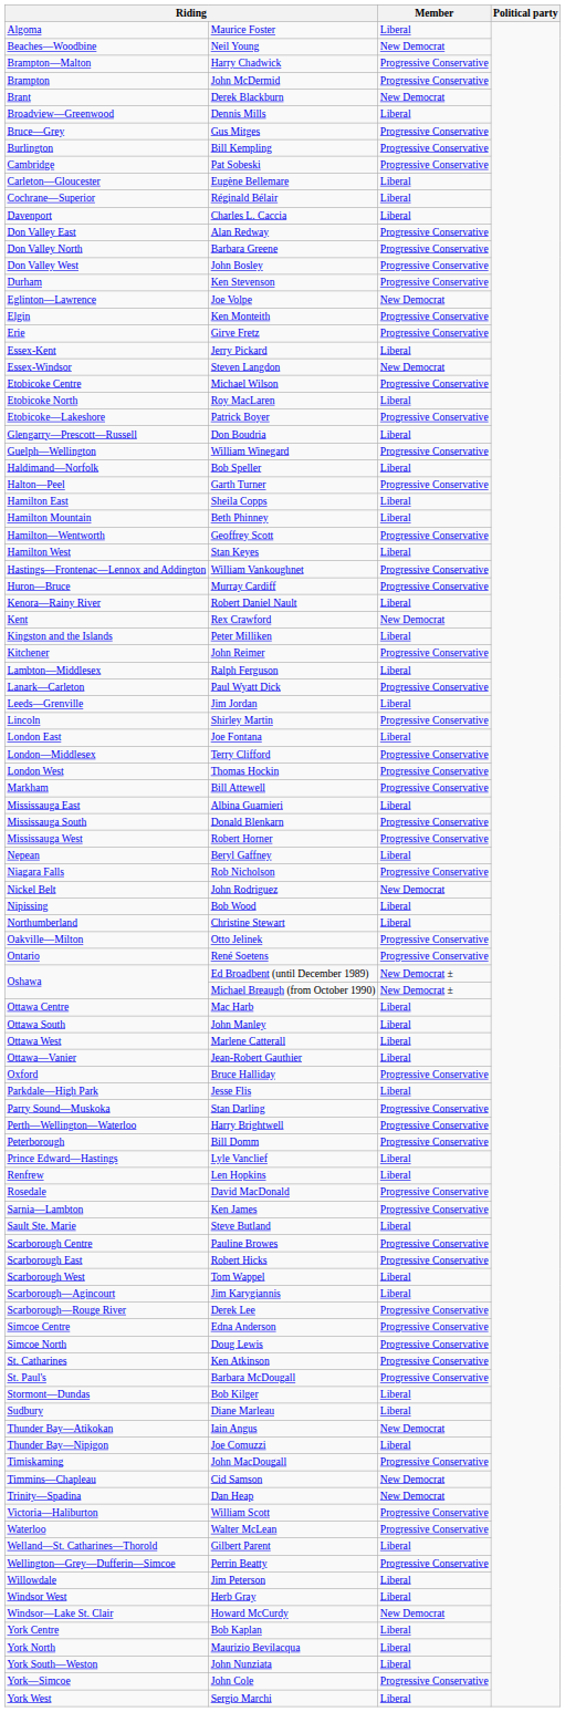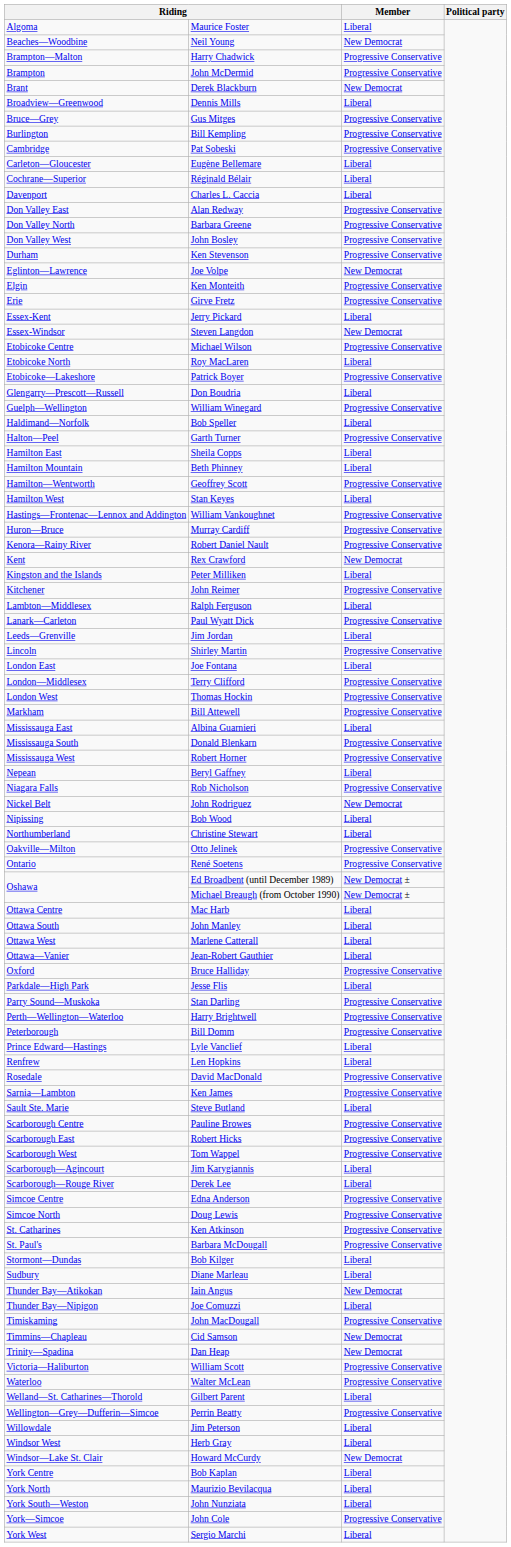 <table class=wikitable>
 <tr>
 <th colspan="2">Riding</th>
 <th>Member</th>
 <th>Political party</th>
 </tr>
 <tr>
 <td><a href='#'>Algoma</a></td>
 <td><a href='#'>Maurice Foster</a></td>
 <td><a href='#'>Liberal</a></td>
 </tr>
 <tr>
 <td><a href='#'>Beaches—Woodbine</a></td>
 <td><a href='#'>Neil Young</a></td>
 <td><a href='#'>New Democrat</a></td>
 </tr>
 <tr>
 <td><a href='#'>Brampton—Malton</a></td>
 <td><a href='#'>Harry Chadwick</a></td>
 <td><a href='#'>Progressive Conservative</a></td>
 </tr>
 <tr>
 <td><a href='#'>Brampton</a></td>
 <td><a href='#'>John McDermid</a></td>
 <td><a href='#'>Progressive Conservative</a></td>
 </tr>
 <tr>
 <td><a href='#'>Brant</a></td>
 <td><a href='#'>Derek Blackburn</a></td>
 <td><a href='#'>New Democrat</a></td>
 </tr>
 <tr>
 <td><a href='#'>Broadview—Greenwood</a></td>
 <td><a href='#'>Dennis Mills</a></td>
 <td><a href='#'>Liberal</a></td>
 </tr>
 <tr>
 <td><a href='#'>Bruce—Grey</a></td>
 <td><a href='#'>Gus Mitges</a></td>
 <td><a href='#'>Progressive Conservative</a></td>
 </tr>
 <tr>
 <td><a href='#'>Burlington</a></td>
 <td><a href='#'>Bill Kempling</a></td>
 <td><a href='#'>Progressive Conservative</a></td>
 </tr>
 <tr>
 <td><a href='#'>Cambridge</a></td>
 <td><a href='#'>Pat Sobeski</a></td>
 <td><a href='#'>Progressive Conservative</a></td>
 </tr>
 <tr>
 <td><a href='#'>Carleton—Gloucester</a></td>
 <td><a href='#'>Eugène Bellemare</a></td>
 <td><a href='#'>Liberal</a></td>
 </tr>
 <tr>
 <td><a href='#'>Cochrane—Superior</a></td>
 <td><a href='#'>Réginald Bélair</a></td>
 <td><a href='#'>Liberal</a></td>
 </tr>
 <tr>
 <td><a href='#'>Davenport</a></td>
 <td><a href='#'>Charles L. Caccia</a></td>
 <td><a href='#'>Liberal</a></td>
 </tr>
 <tr>
 <td><a href='#'>Don Valley East</a></td>
 <td><a href='#'>Alan Redway</a></td>
 <td><a href='#'>Progressive Conservative</a></td>
 </tr>
 <tr>
 <td><a href='#'>Don Valley North</a></td>
 <td><a href='#'>Barbara Greene</a></td>
 <td><a href='#'>Progressive Conservative</a></td>
 </tr>
 <tr>
 <td><a href='#'>Don Valley West</a></td>
 <td><a href='#'>John Bosley</a></td>
 <td><a href='#'>Progressive Conservative</a></td>
 </tr>
 <tr>
 <td><a href='#'>Durham</a></td>
 <td><a href='#'>Ken Stevenson</a></td>
 <td><a href='#'>Progressive Conservative</a></td>
 </tr>
 <tr>
 <td><a href='#'>Eglinton—Lawrence</a></td>
 <td><a href='#'>Joe Volpe</a></td>
 <td><a href='#'>New Democrat</a></td>
 </tr>
 <tr>
 <td><a href='#'>Elgin</a></td>
 <td><a href='#'>Ken Monteith</a></td>
 <td><a href='#'>Progressive Conservative</a></td>
 </tr>
 <tr>
 <td><a href='#'>Erie</a></td>
 <td><a href='#'>Girve Fretz</a></td>
 <td><a href='#'>Progressive Conservative</a></td>
 </tr>
 <tr>
 <td><a href='#'>Essex-Kent</a></td>
 <td><a href='#'>Jerry Pickard</a></td>
 <td><a href='#'>Liberal</a></td>
 </tr>
 <tr>
 <td><a href='#'>Essex-Windsor</a></td>
 <td><a href='#'>Steven Langdon</a></td>
 <td><a href='#'>New Democrat</a></td>
 </tr>
 <tr>
 <td><a href='#'>Etobicoke Centre</a></td>
 <td><a href='#'>Michael Wilson</a></td>
 <td><a href='#'>Progressive Conservative</a></td>
 </tr>
 <tr>
 <td><a href='#'>Etobicoke North</a></td>
 <td><a href='#'>Roy MacLaren</a></td>
 <td><a href='#'>Liberal</a></td>
 </tr>
 <tr>
 <td><a href='#'>Etobicoke—Lakeshore</a></td>
 <td><a href='#'>Patrick Boyer</a></td>
 <td><a href='#'>Progressive Conservative</a></td>
 </tr>
 <tr>
 <td><a href='#'>Glengarry—Prescott—Russell</a></td>
 <td><a href='#'>Don Boudria</a></td>
 <td><a href='#'>Liberal</a></td>
 </tr>
 <tr>
 <td><a href='#'>Guelph—Wellington</a></td>
 <td><a href='#'>William Winegard</a></td>
 <td><a href='#'>Progressive Conservative</a></td>
 </tr>
 <tr>
 <td><a href='#'>Haldimand—Norfolk</a></td>
 <td><a href='#'>Bob Speller</a></td>
 <td><a href='#'>Liberal</a></td>
 </tr>
 <tr>
 <td><a href='#'>Halton—Peel</a></td>
 <td><a href='#'>Garth Turner</a></td>
 <td><a href='#'>Progressive Conservative</a></td>
 </tr>
 <tr>
 <td><a href='#'>Hamilton East</a></td>
 <td><a href='#'>Sheila Copps</a></td>
 <td><a href='#'>Liberal</a></td>
 </tr>
 <tr>
 <td><a href='#'>Hamilton Mountain</a></td>
 <td><a href='#'>Beth Phinney</a></td>
 <td><a href='#'>Liberal</a></td>
 </tr>
 <tr>
 <td><a href='#'>Hamilton—Wentworth</a></td>
 <td><a href='#'>Geoffrey Scott</a></td>
 <td><a href='#'>Progressive Conservative</a></td>
 </tr>
 <tr>
 <td><a href='#'>Hamilton West</a></td>
 <td><a href='#'>Stan Keyes</a></td>
 <td><a href='#'>Liberal</a></td>
 </tr>
 <tr>
 <td><a href='#'>Hastings—Frontenac—Lennox and Addington</a></td>
 <td><a href='#'>William Vankoughnet</a></td>
 <td><a href='#'>Progressive Conservative</a></td>
 </tr>
 <tr>
 <td><a href='#'>Huron—Bruce</a></td>
 <td><a href='#'>Murray Cardiff</a></td>
 <td><a href='#'>Progressive Conservative</a></td>
 </tr>
 <tr>
 <td><a href='#'>Kenora—Rainy River</a></td>
 <td><a href='#'>Robert Daniel Nault</a></td>
-<td><a href='#'>Liberal</a></td>
+<td><a href='#'>Progressive Conservative</a></td>
 </tr>
 <tr>
 <td><a href='#'>Kent</a></td>
 <td><a href='#'>Rex Crawford</a></td>
 <td><a href='#'>New Democrat</a></td>
 </tr>
 <tr>
 <td><a href='#'>Kingston and the Islands</a></td>
 <td><a href='#'>Peter Milliken</a></td>
 <td><a href='#'>Liberal</a></td>
 </tr>
 <tr>
 <td><a href='#'>Kitchener</a></td>
 <td><a href='#'>John Reimer</a></td>
 <td><a href='#'>Progressive Conservative</a></td>
 </tr>
 <tr>
 <td><a href='#'>Lambton—Middlesex</a></td>
 <td><a href='#'>Ralph Ferguson</a></td>
 <td><a href='#'>Liberal</a></td>
 </tr>
 <tr>
 <td><a href='#'>Lanark—Carleton</a></td>
 <td><a href='#'>Paul Wyatt Dick</a></td>
 <td><a href='#'>Progressive Conservative</a></td>
 </tr>
 <tr>
 <td><a href='#'>Leeds—Grenville</a></td>
 <td><a href='#'>Jim Jordan</a></td>
 <td><a href='#'>Liberal</a></td>
 </tr>
 <tr>
 <td><a href='#'>Lincoln</a></td>
 <td><a href='#'>Shirley Martin</a></td>
 <td><a href='#'>Progressive Conservative</a></td>
 </tr>
 <tr>
 <td><a href='#'>London East</a></td>
 <td><a href='#'>Joe Fontana</a></td>
 <td><a href='#'>Liberal</a></td>
 </tr>
 <tr>
 <td><a href='#'>London—Middlesex</a></td>
 <td><a href='#'>Terry Clifford</a></td>
 <td><a href='#'>Progressive Conservative</a></td>
 </tr>
 <tr>
 <td><a href='#'>London West</a></td>
 <td><a href='#'>Thomas Hockin</a></td>
 <td><a href='#'>Progressive Conservative</a></td>
 </tr>
 <tr>
 <td><a href='#'>Markham</a></td>
 <td><a href='#'>Bill Attewell</a></td>
 <td><a href='#'>Progressive Conservative</a></td>
 </tr>
 <tr>
 <td><a href='#'>Mississauga East</a></td>
 <td><a href='#'>Albina Guarnieri</a></td>
 <td><a href='#'>Liberal</a></td>
 </tr>
 <tr>
 <td><a href='#'>Mississauga South</a></td>
 <td><a href='#'>Donald Blenkarn</a></td>
 <td><a href='#'>Progressive Conservative</a></td>
 </tr>
 <tr>
 <td><a href='#'>Mississauga West</a></td>
 <td><a href='#'>Robert Horner</a></td>
 <td><a href='#'>Progressive Conservative</a></td>
 </tr>
 <tr>
 <td><a href='#'>Nepean</a></td>
 <td><a href='#'>Beryl Gaffney</a></td>
 <td><a href='#'>Liberal</a></td>
 </tr>
 <tr>
 <td><a href='#'>Niagara Falls</a></td>
 <td><a href='#'>Rob Nicholson</a></td>
 <td><a href='#'>Progressive Conservative</a></td>
 </tr>
 <tr>
 <td><a href='#'>Nickel Belt</a></td>
 <td><a href='#'>John Rodriguez</a></td>
 <td><a href='#'>New Democrat</a></td>
 </tr>
 <tr>
 <td><a href='#'>Nipissing</a></td>
 <td><a href='#'>Bob Wood</a></td>
 <td><a href='#'>Liberal</a></td>
 </tr>
 <tr>
 <td><a href='#'>Northumberland</a></td>
 <td><a href='#'>Christine Stewart</a></td>
 <td><a href='#'>Liberal</a></td>
 </tr>
 <tr>
 <td><a href='#'>Oakville—Milton</a></td>
 <td><a href='#'>Otto Jelinek</a></td>
 <td><a href='#'>Progressive Conservative</a></td>
 </tr>
 <tr>
 <td><a href='#'>Ontario</a></td>
 <td><a href='#'>René Soetens</a></td>
 <td><a href='#'>Progressive Conservative</a></td>
 </tr>
 <tr>
 <td rowspan="2"><a href='#'>Oshawa</a></td>
 <td><a href='#'>Ed Broadbent</a> (until December 1989)</td>
 <td><a href='#'>New Democrat</a> ±</td>
 </tr>
 <tr>
 <td><a href='#'>Michael Breaugh</a> (from October 1990)</td>
 <td><a href='#'>New Democrat</a> ±</td>
 </tr>
 <tr>
 <td><a href='#'>Ottawa Centre</a></td>
 <td><a href='#'>Mac Harb</a></td>
 <td><a href='#'>Liberal</a></td>
 </tr>
 <tr>
 <td><a href='#'>Ottawa South</a></td>
 <td><a href='#'>John Manley</a></td>
 <td><a href='#'>Liberal</a></td>
 </tr>
 <tr>
 <td><a href='#'>Ottawa West</a></td>
 <td><a href='#'>Marlene Catterall</a></td>
 <td><a href='#'>Liberal</a></td>
 </tr>
 <tr>
 <td><a href='#'>Ottawa—Vanier</a></td>
 <td><a href='#'>Jean-Robert Gauthier</a></td>
 <td><a href='#'>Liberal</a></td>
 </tr>
 <tr>
 <td><a href='#'>Oxford</a></td>
 <td><a href='#'>Bruce Halliday</a></td>
 <td><a href='#'>Progressive Conservative</a></td>
 </tr>
 <tr>
 <td><a href='#'>Parkdale—High Park</a></td>
 <td><a href='#'>Jesse Flis</a></td>
 <td><a href='#'>Liberal</a></td>
 </tr>
 <tr>
 <td><a href='#'>Parry Sound—Muskoka</a></td>
 <td><a href='#'>Stan Darling</a></td>
 <td><a href='#'>Progressive Conservative</a></td>
 </tr>
 <tr>
 <td><a href='#'>Perth—Wellington—Waterloo</a></td>
 <td><a href='#'>Harry Brightwell</a></td>
 <td><a href='#'>Progressive Conservative</a></td>
 </tr>
 <tr>
 <td><a href='#'>Peterborough</a></td>
 <td><a href='#'>Bill Domm</a></td>
 <td><a href='#'>Progressive Conservative</a></td>
 </tr>
 <tr>
 <td><a href='#'>Prince Edward—Hastings</a></td>
 <td><a href='#'>Lyle Vanclief</a></td>
 <td><a href='#'>Liberal</a></td>
 </tr>
 <tr>
 <td><a href='#'>Renfrew</a></td>
 <td><a href='#'>Len Hopkins</a></td>
 <td><a href='#'>Liberal</a></td>
 </tr>
 <tr>
 <td><a href='#'>Rosedale</a></td>
 <td><a href='#'>David MacDonald</a></td>
 <td><a href='#'>Progressive Conservative</a></td>
 </tr>
 <tr>
 <td><a href='#'>Sarnia—Lambton</a></td>
 <td><a href='#'>Ken James</a></td>
 <td><a href='#'>Progressive Conservative</a></td>
 </tr>
 <tr>
 <td><a href='#'>Sault Ste. Marie</a></td>
 <td><a href='#'>Steve Butland</a></td>
 <td><a href='#'>Liberal</a></td>
 </tr>
 <tr>
 <td><a href='#'>Scarborough Centre</a></td>
 <td><a href='#'>Pauline Browes</a></td>
 <td><a href='#'>Progressive Conservative</a></td>
 </tr>
 <tr>
 <td><a href='#'>Scarborough East</a></td>
 <td><a href='#'>Robert Hicks</a></td>
 <td><a href='#'>Progressive Conservative</a></td>
 </tr>
 <tr>
 <td><a href='#'>Scarborough West</a></td>
 <td><a href='#'>Tom Wappel</a></td>
-<td><a href='#'>Liberal</a></td>
+<td><a href='#'>Progressive Conservative</a></td>
 </tr>
 <tr>
 <td><a href='#'>Scarborough—Agincourt</a></td>
 <td><a href='#'>Jim Karygiannis</a></td>
 <td><a href='#'>Liberal</a></td>
 </tr>
 <tr>
 <td><a href='#'>Scarborough—Rouge River</a></td>
 <td><a href='#'>Derek Lee</a></td>
-<td><a href='#'>Progressive Conservative</a></td>
+<td><a href='#'>Liberal</a></td>
 </tr>
 <tr>
 <td><a href='#'>Simcoe Centre</a></td>
 <td><a href='#'>Edna Anderson</a></td>
 <td><a href='#'>Progressive Conservative</a></td>
 </tr>
 <tr>
 <td><a href='#'>Simcoe North</a></td>
 <td><a href='#'>Doug Lewis</a></td>
 <td><a href='#'>Progressive Conservative</a></td>
 </tr>
 <tr>
 <td><a href='#'>St. Catharines</a></td>
 <td><a href='#'>Ken Atkinson</a></td>
 <td><a href='#'>Progressive Conservative</a></td>
 </tr>
 <tr>
 <td><a href='#'>St. Paul's</a></td>
 <td><a href='#'>Barbara McDougall</a></td>
 <td><a href='#'>Progressive Conservative</a></td>
 </tr>
 <tr>
 <td><a href='#'>Stormont—Dundas</a></td>
 <td><a href='#'>Bob Kilger</a></td>
 <td><a href='#'>Liberal</a></td>
 </tr>
 <tr>
 <td><a href='#'>Sudbury</a></td>
 <td><a href='#'>Diane Marleau</a></td>
 <td><a href='#'>Liberal</a></td>
 </tr>
 <tr>
 <td><a href='#'>Thunder Bay—Atikokan</a></td>
 <td><a href='#'>Iain Angus</a></td>
 <td><a href='#'>New Democrat</a></td>
 </tr>
 <tr>
 <td><a href='#'>Thunder Bay—Nipigon</a></td>
 <td><a href='#'>Joe Comuzzi</a></td>
 <td><a href='#'>Liberal</a></td>
 </tr>
 <tr>
 <td><a href='#'>Timiskaming</a></td>
 <td><a href='#'>John MacDougall</a></td>
 <td><a href='#'>Progressive Conservative</a></td>
 </tr>
 <tr>
 <td><a href='#'>Timmins—Chapleau</a></td>
 <td><a href='#'>Cid Samson</a></td>
 <td><a href='#'>New Democrat</a></td>
 </tr>
 <tr>
 <td><a href='#'>Trinity—Spadina</a></td>
 <td><a href='#'>Dan Heap</a></td>
 <td><a href='#'>New Democrat</a></td>
 </tr>
 <tr>
 <td><a href='#'>Victoria—Haliburton</a></td>
 <td><a href='#'>William Scott</a></td>
 <td><a href='#'>Progressive Conservative</a></td>
 </tr>
 <tr>
 <td><a href='#'>Waterloo</a></td>
 <td><a href='#'>Walter McLean</a></td>
 <td><a href='#'>Progressive Conservative</a></td>
 </tr>
 <tr>
 <td><a href='#'>Welland—St. Catharines—Thorold</a></td>
 <td><a href='#'>Gilbert Parent</a></td>
 <td><a href='#'>Liberal</a></td>
 </tr>
 <tr>
 <td><a href='#'>Wellington—Grey—Dufferin—Simcoe</a></td>
 <td><a href='#'>Perrin Beatty</a></td>
 <td><a href='#'>Progressive Conservative</a></td>
 </tr>
 <tr>
 <td><a href='#'>Willowdale</a></td>
 <td><a href='#'>Jim Peterson</a></td>
 <td><a href='#'>Liberal</a></td>
 </tr>
 <tr>
 <td><a href='#'>Windsor West</a></td>
 <td><a href='#'>Herb Gray</a></td>
 <td><a href='#'>Liberal</a></td>
 </tr>
 <tr>
 <td><a href='#'>Windsor—Lake St. Clair</a></td>
 <td><a href='#'>Howard McCurdy</a></td>
 <td><a href='#'>New Democrat</a></td>
 </tr>
 <tr>
 <td><a href='#'>York Centre</a></td>
 <td><a href='#'>Bob Kaplan</a></td>
 <td><a href='#'>Liberal</a></td>
 </tr>
 <tr>
 <td><a href='#'>York North</a></td>
 <td><a href='#'>Maurizio Bevilacqua</a></td>
 <td><a href='#'>Liberal</a></td>
 </tr>
 <tr>
 <td><a href='#'>York South—Weston</a></td>
 <td><a href='#'>John Nunziata</a></td>
 <td><a href='#'>Liberal</a></td>
 </tr>
 <tr>
 <td><a href='#'>York—Simcoe</a></td>
 <td><a href='#'>John Cole</a></td>
 <td><a href='#'>Progressive Conservative</a></td>
 </tr>
 <tr>
 <td><a href='#'>York West</a></td>
 <td><a href='#'>Sergio Marchi</a></td>
 <td><a href='#'>Liberal</a></td>
 </tr>
 </table>
